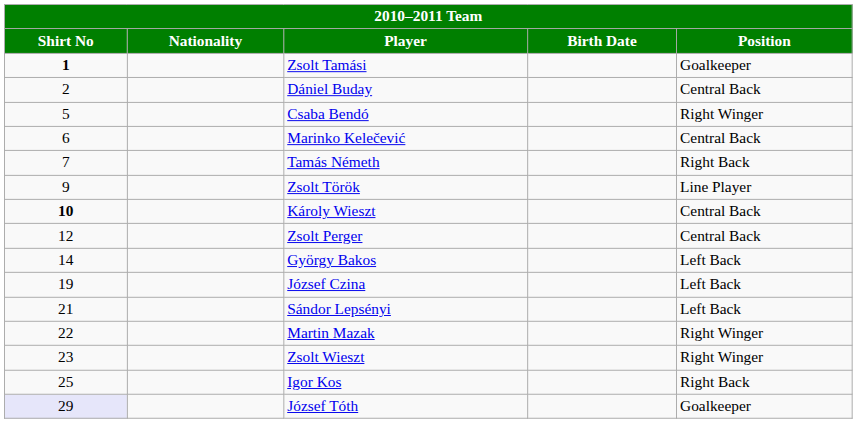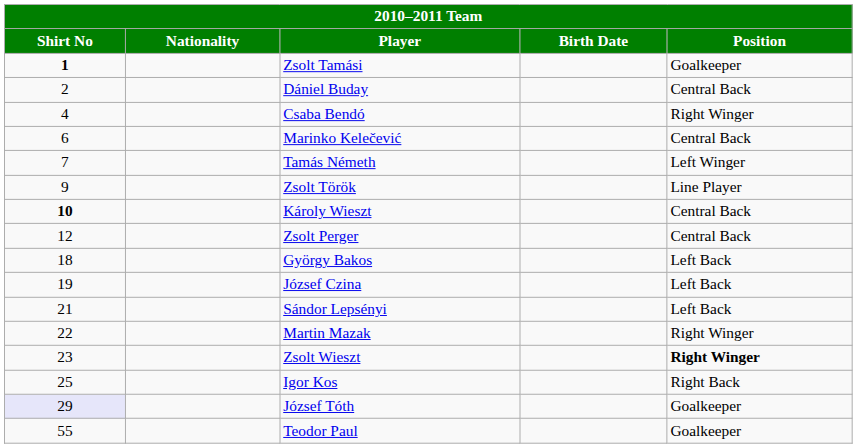 <table class="wikitable collapsible collapsed" style="width:100%;">
 <tr>
 <th colspan=5 style="background-color:#007F00;color:#FFFFFF;text-align:center;"> <strong>2010–2011 Team</strong></th>
 </tr>
 <tr>
 <th style="color:#FFFFFF; background:#007F00">Shirt No</th>
 <th style="color:#FFFFFF; background:#007F00">Nationality</th>
 <th style="color:#FFFFFF; background:#007F00">Player</th>
 <th style="color:#FFFFFF; background:#007F00">Birth Date</th>
 <th style="color:#FFFFFF; background:#007F00">Position</th>
 </tr>
 <tr>
 <td align=center><strong>1</strong></td>
 <td></td>
 <td><a href='#'>Zsolt Tamási</a></td>
 <td></td>
 <td>Goalkeeper</td>
 </tr>
 <tr>
 <td align=center>2</td>
 <td></td>
 <td><a href='#'>Dániel Buday</a></td>
 <td></td>
 <td>Central Back</td>
 </tr>
 <tr>
-<td align=center>5</td>
+<td align=center>4</td>
 <td></td>
 <td><a href='#'>Csaba Bendó</a></td>
 <td></td>
 <td>Right Winger</td>
 </tr>
 <tr>
 <td align=center>6</td>
 <td></td>
 <td><a href='#'>Marinko Kelečević</a></td>
 <td></td>
 <td>Central Back</td>
 </tr>
 <tr>
 <td align=center>7</td>
 <td></td>
 <td><a href='#'>Tamás Németh</a></td>
 <td></td>
-<td>Right Back</td>
+<td>Left Winger</td>
 </tr>
 <tr>
 <td align=center>9</td>
 <td></td>
 <td><a href='#'>Zsolt Török</a></td>
 <td></td>
 <td>Line Player</td>
 </tr>
 <tr>
 <td align=center><strong>10</strong></td>
 <td></td>
 <td><a href='#'>Károly Wieszt</a></td>
 <td></td>
 <td>Central Back</td>
 </tr>
 <tr>
 <td align=center>12</td>
 <td></td>
 <td><a href='#'>Zsolt Perger</a></td>
 <td></td>
 <td>Central Back</td>
 </tr>
 <tr>
-<td align=center>14</td>
+<td align=center>18</td>
 <td></td>
 <td><a href='#'>György Bakos</a></td>
 <td></td>
 <td>Left Back</td>
 </tr>
 <tr>
 <td align=center>19</td>
 <td></td>
 <td><a href='#'>József Czina</a></td>
 <td></td>
 <td>Left Back</td>
 </tr>
 <tr>
 <td align=center>21</td>
 <td></td>
 <td><a href='#'>Sándor Lepsényi</a></td>
 <td></td>
 <td>Left Back</td>
 </tr>
 <tr>
 <td align=center>22</td>
 <td></td>
 <td><a href='#'>Martin Mazak</a></td>
 <td></td>
 <td>Right Winger</td>
 </tr>
 <tr>
 <td align=center>23</td>
 <td></td>
 <td><a href='#'>Zsolt Wieszt</a></td>
 <td></td>
-<td>Right Winger</td>
+<td><strong>Right Winger</strong></td>
 </tr>
 <tr>
 <td align=center>25</td>
 <td></td>
 <td><a href='#'>Igor Kos</a></td>
 <td></td>
 <td>Right Back</td>
 </tr>
 <tr>
 <td align=center style="background: lavender;">29</td>
 <td></td>
 <td><a href='#'>József Tóth</a></td>
 <td></td>
 <td>Goalkeeper</td>
 </tr>
+<tr>
+<td align=center>55</td>
+<td></td>
+<td><a href='#'>Teodor Paul</a></td>
+<td></td>
+<td>Goalkeeper</td>
+</tr>
 </table>
